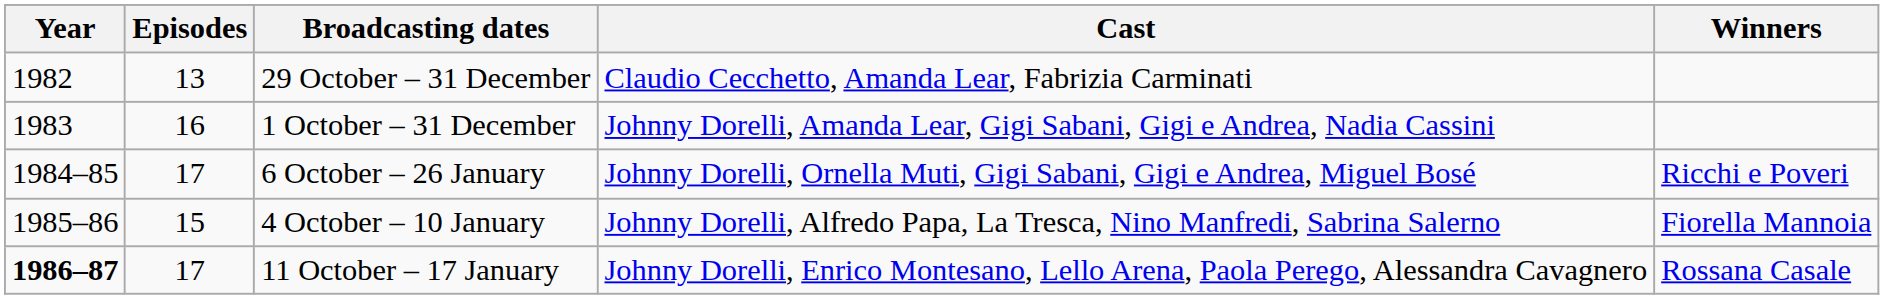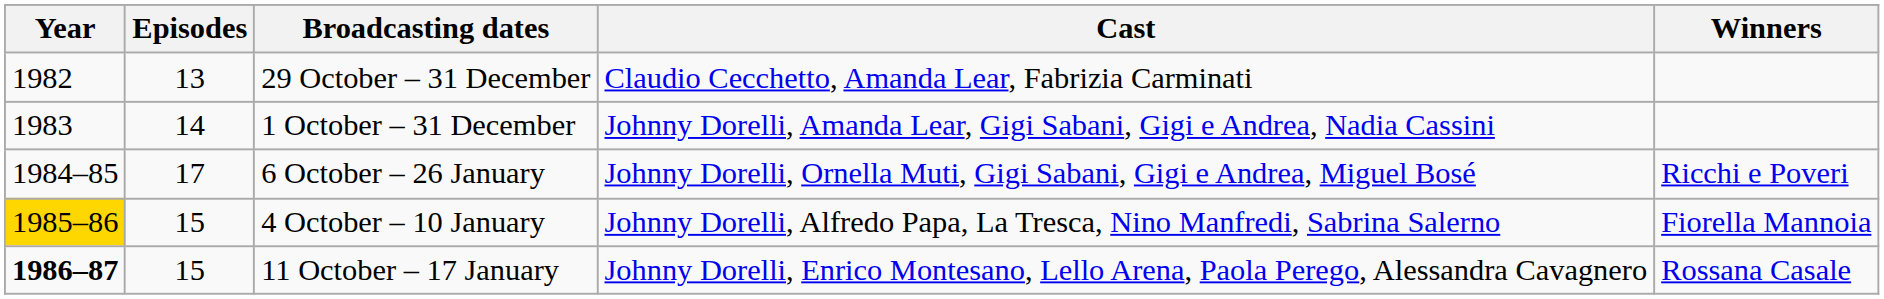 <table class="wikitable">
 <tr>
 <th>Year</th>
 <th>Episodes</th>
 <th>Broadcasting dates</th>
 <th>Cast</th>
 <th>Winners</th>
 </tr>
 <tr>
 <td>1982</td>
 <td align="center">13</td>
 <td>29 October – 31 December</td>
 <td><a href='#'>Claudio Cecchetto</a>, <a href='#'>Amanda Lear</a>, Fabrizia Carminati</td>
 <td></td>
 </tr>
 <tr>
 <td>1983</td>
-<td align="center">16</td>
+<td align="center">14</td>
 <td>1 October – 31 December</td>
 <td><a href='#'>Johnny Dorelli</a>, <a href='#'>Amanda Lear</a>, <a href='#'>Gigi Sabani</a>, <a href='#'>Gigi e Andrea</a>,  <a href='#'>Nadia Cassini</a></td>
 <td></td>
 </tr>
 <tr>
 <td>1984–85</td>
 <td align="center">17</td>
 <td>6 October – 26 January</td>
 <td><a href='#'>Johnny Dorelli</a>, <a href='#'>Ornella Muti</a>, <a href='#'>Gigi Sabani</a>, <a href='#'>Gigi e Andrea</a>, <a href='#'>Miguel Bosé</a></td>
 <td><a href='#'>Ricchi e Poveri</a></td>
 </tr>
 <tr>
-<td>1985–86</td>
+<td style="background: gold;">1985–86</td>
 <td align="center">15</td>
 <td>4 October – 10 January</td>
 <td><a href='#'>Johnny Dorelli</a>, Alfredo Papa, La Tresca, <a href='#'>Nino Manfredi</a>, <a href='#'>Sabrina Salerno</a></td>
 <td><a href='#'>Fiorella Mannoia</a></td>
 </tr>
 <tr>
 <td><strong>1986–87</strong></td>
-<td align="center">17</td>
+<td align="center">15</td>
 <td>11 October – 17 January</td>
 <td><a href='#'>Johnny Dorelli</a>, <a href='#'>Enrico Montesano</a>, <a href='#'>Lello Arena</a>, <a href='#'>Paola Perego</a>, Alessandra Cavagnero</td>
 <td><a href='#'>Rossana Casale</a></td>
 </tr>
 </table>
